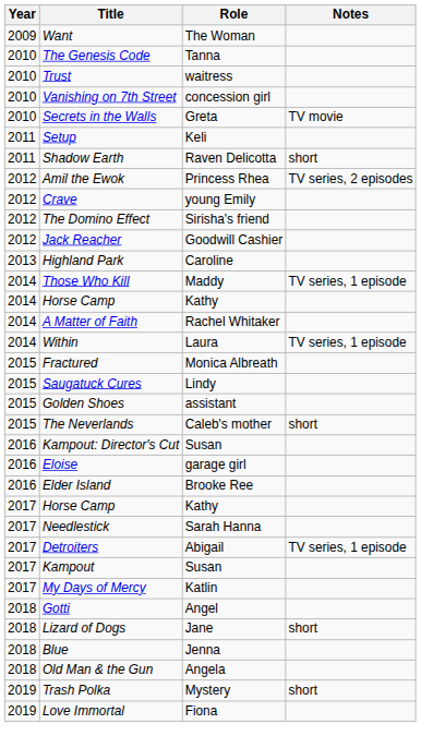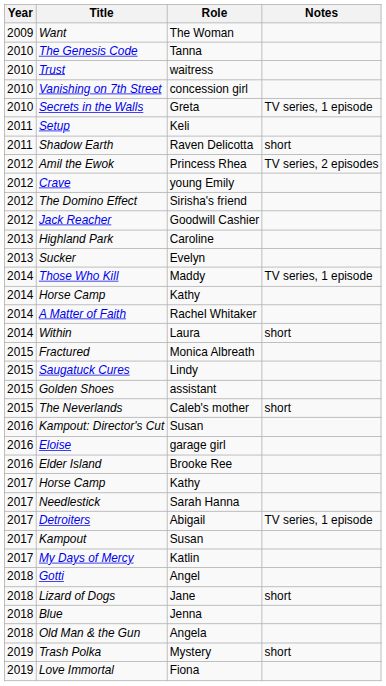 <table class="wikitable sortable">
 <tr>
 <th>Year</th>
 <th>Title</th>
 <th>Role</th>
 <th class="unsortable">Notes</th>
 </tr>
 <tr>
 <td>2009</td>
 <td><em>Want</em></td>
 <td>The Woman</td>
 <td></td>
 </tr>
 <tr>
 <td>2010</td>
 <td><em><a href='#'>The Genesis Code</a></em></td>
 <td>Tanna</td>
 <td></td>
 </tr>
 <tr>
 <td>2010</td>
 <td><em><a href='#'>Trust</a></em></td>
 <td>waitress</td>
 <td></td>
 </tr>
 <tr>
 <td>2010</td>
 <td><em><a href='#'>Vanishing on 7th Street</a></em></td>
 <td>concession girl</td>
 <td></td>
 </tr>
 <tr>
 <td>2010</td>
 <td><em><a href='#'>Secrets in the Walls</a></em></td>
 <td>Greta</td>
-<td>TV movie</td>
+<td>TV series, 1 episode</td>
 </tr>
 <tr>
 <td>2011</td>
 <td><em><a href='#'>Setup</a></em></td>
 <td>Keli</td>
 <td></td>
 </tr>
 <tr>
 <td>2011</td>
 <td><em>Shadow Earth</em></td>
 <td>Raven Delicotta</td>
 <td>short</td>
 </tr>
 <tr>
 <td>2012</td>
 <td><em>Amil the Ewok</em></td>
 <td>Princess Rhea</td>
 <td>TV series, 2 episodes</td>
 </tr>
 <tr>
 <td>2012</td>
 <td><em><a href='#'>Crave</a></em></td>
 <td>young Emily</td>
 <td></td>
 </tr>
 <tr>
 <td>2012</td>
 <td><em>The Domino Effect</em></td>
 <td>Sirisha's friend</td>
 <td></td>
 </tr>
 <tr>
 <td>2012</td>
 <td><em><a href='#'>Jack Reacher</a></em></td>
 <td>Goodwill Cashier</td>
 <td></td>
 </tr>
 <tr>
 <td>2013</td>
 <td><em>Highland Park</em></td>
 <td>Caroline</td>
 <td></td>
 </tr>
 <tr>
+<td>2013</td>
+<td><em>Sucker</em></td>
+<td>Evelyn</td>
+<td></td>
+</tr>
+<tr>
 <td>2014</td>
 <td><em><a href='#'>Those Who Kill</a></em></td>
 <td>Maddy</td>
 <td>TV series, 1 episode</td>
 </tr>
 <tr>
 <td>2014</td>
 <td><em>Horse Camp</em></td>
 <td>Kathy</td>
 <td></td>
 </tr>
 <tr>
 <td>2014</td>
 <td><em><a href='#'>A Matter of Faith</a></em></td>
 <td>Rachel Whitaker</td>
 <td></td>
 </tr>
 <tr>
 <td>2014</td>
 <td><em>Within</em></td>
 <td>Laura</td>
-<td>TV series, 1 episode</td>
+<td>short</td>
 </tr>
 <tr>
 <td>2015</td>
 <td><em>Fractured</em></td>
 <td>Monica Albreath</td>
 <td></td>
 </tr>
 <tr>
 <td>2015</td>
 <td><em><a href='#'>Saugatuck Cures</a></em></td>
 <td>Lindy</td>
 <td></td>
 </tr>
 <tr>
 <td>2015</td>
 <td><em>Golden Shoes</em></td>
 <td>assistant</td>
 <td></td>
 </tr>
 <tr>
 <td>2015</td>
 <td><em>The Neverlands</em></td>
 <td>Caleb's mother</td>
 <td>short</td>
 </tr>
 <tr>
 <td>2016</td>
 <td><em>Kampout: Director's Cut</em></td>
 <td>Susan</td>
 <td></td>
 </tr>
 <tr>
 <td>2016</td>
 <td><em><a href='#'>Eloise</a></em></td>
 <td>garage girl</td>
 <td></td>
 </tr>
 <tr>
 <td>2016</td>
 <td><em>Elder Island</em></td>
 <td>Brooke Ree</td>
 <td></td>
 </tr>
 <tr>
 <td>2017</td>
 <td><em>Horse Camp</em></td>
 <td>Kathy</td>
 <td></td>
 </tr>
 <tr>
 <td>2017</td>
 <td><em>Needlestick</em></td>
 <td>Sarah Hanna</td>
 <td></td>
 </tr>
 <tr>
 <td>2017</td>
 <td><em><a href='#'>Detroiters</a></em></td>
 <td>Abigail</td>
 <td>TV series, 1 episode</td>
 </tr>
 <tr>
 <td>2017</td>
 <td><em>Kampout</em></td>
 <td>Susan</td>
 <td></td>
 </tr>
 <tr>
 <td>2017</td>
 <td><em><a href='#'>My Days of Mercy</a></em></td>
 <td>Katlin</td>
 <td></td>
 </tr>
 <tr>
 <td>2018</td>
 <td><em><a href='#'>Gotti</a></em></td>
 <td>Angel</td>
 <td></td>
 </tr>
 <tr>
 <td>2018</td>
 <td><em>Lizard of Dogs</em></td>
 <td>Jane</td>
 <td>short</td>
 </tr>
 <tr>
 <td>2018</td>
 <td><em>Blue</em></td>
 <td>Jenna</td>
 <td></td>
 </tr>
 <tr>
 <td>2018</td>
 <td><em>Old Man & the Gun</em></td>
 <td>Angela</td>
 <td></td>
 </tr>
 <tr>
 <td>2019</td>
 <td><em>Trash Polka</em></td>
 <td>Mystery</td>
 <td>short</td>
 </tr>
 <tr>
 <td>2019</td>
 <td><em>Love Immortal</em></td>
 <td>Fiona</td>
 <td></td>
 </tr>
 </table>
